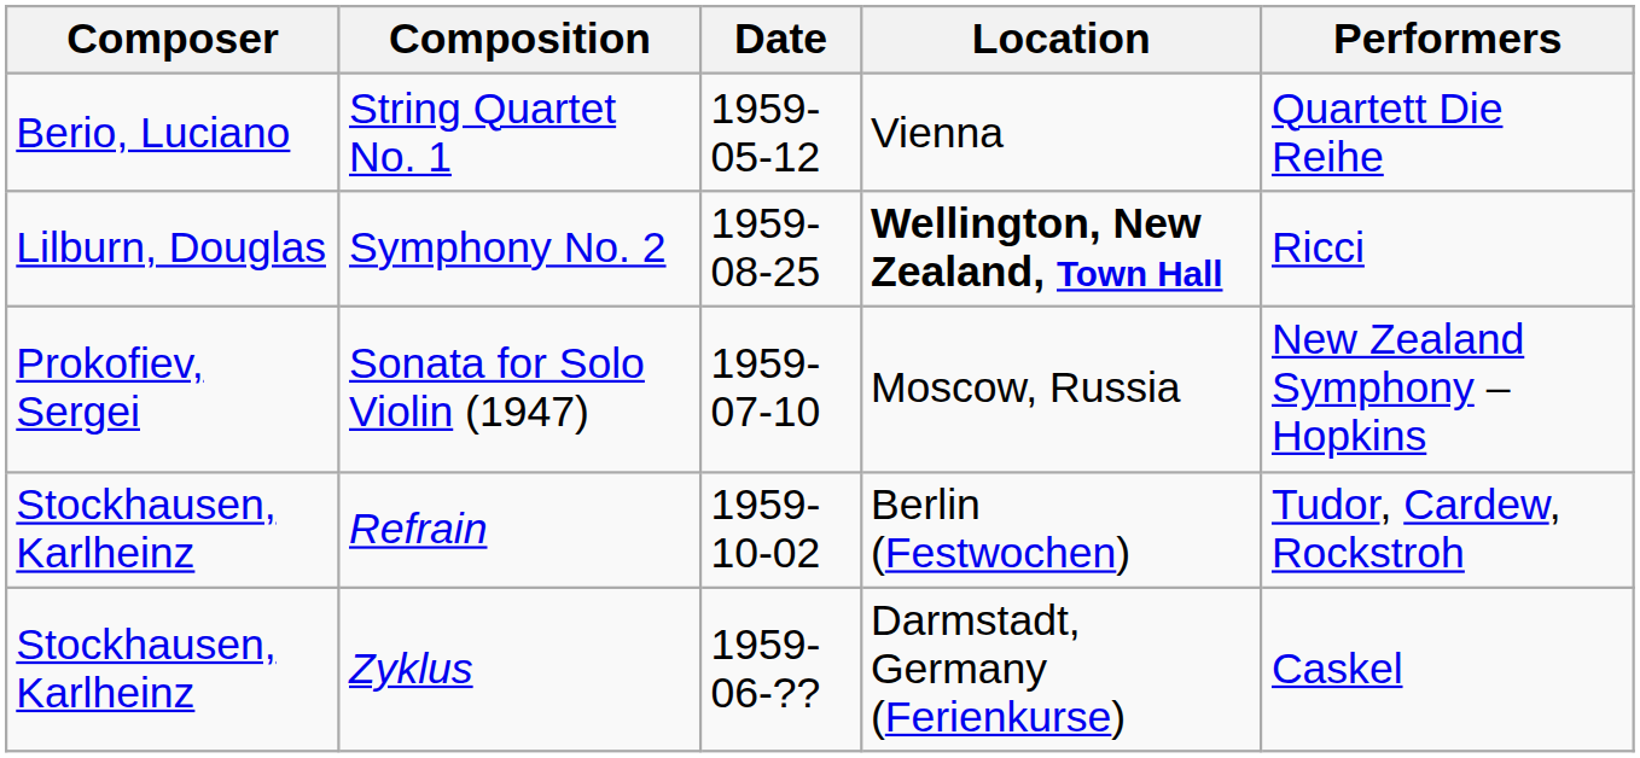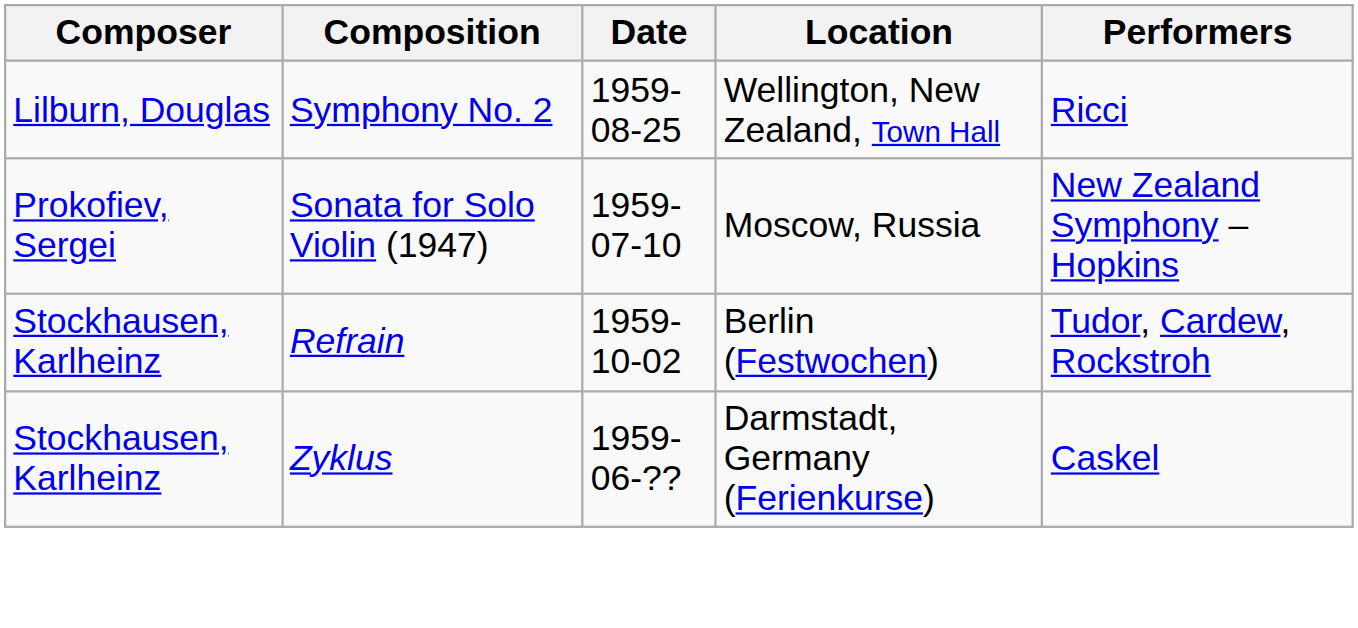 <table class="wikitable sortable">
 <tr>
 <th>Composer</th>
 <th>Composition</th>
 <th>Date</th>
 <th>Location</th>
 <th>Performers</th>
 </tr>
 <tr>
-<td><a href='#'>Berio, Luciano</a></td>
-<td><a href='#'>String Quartet No. 1</a></td>
-<td>1959-05-12</td>
-<td>Vienna</td>
-<td><a href='#'>Quartett Die Reihe</a></td>
-</tr>
-<tr>
 <td><a href='#'>Lilburn, Douglas</a></td>
 <td><a href='#'>Symphony No. 2</a></td>
 <td>1959-08-25</td>
-<td><strong>Wellington, New Zealand, <small><a href='#'>Town Hall</a></small></strong></td>
+<td>Wellington, New Zealand, <small><a href='#'>Town Hall</a></small></td>
 <td><a href='#'>Ricci</a></td>
 </tr>
 <tr>
 <td><a href='#'>Prokofiev, Sergei</a></td>
 <td><a href='#'>Sonata for Solo Violin</a> (1947)</td>
 <td>1959-07-10</td>
 <td>Moscow, Russia</td>
 <td><a href='#'>New Zealand Symphony</a> – <a href='#'>Hopkins</a></td>
 </tr>
 <tr>
 <td><a href='#'>Stockhausen, Karlheinz</a></td>
 <td><em><a href='#'>Refrain</a></em></td>
 <td>1959-10-02</td>
 <td>Berlin (<a href='#'>Festwochen</a>)</td>
 <td><a href='#'>Tudor</a>, <a href='#'>Cardew</a>, <a href='#'>Rockstroh</a></td>
 </tr>
 <tr>
 <td><a href='#'>Stockhausen, Karlheinz</a></td>
 <td><em><a href='#'>Zyklus</a></em></td>
 <td>1959-06-??</td>
 <td>Darmstadt, Germany (<a href='#'>Ferienkurse</a>)</td>
 <td><a href='#'>Caskel</a></td>
 </tr>
 </table>
